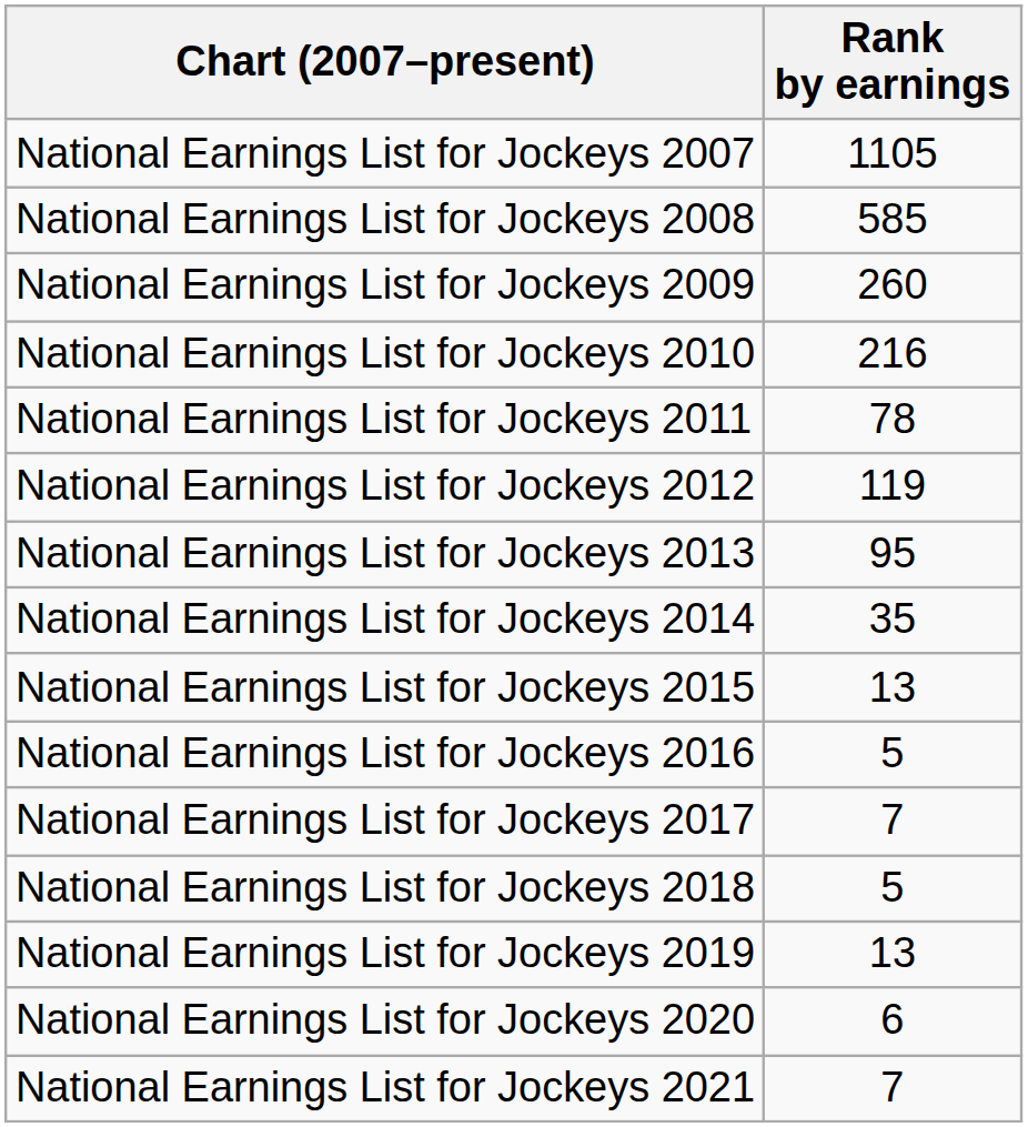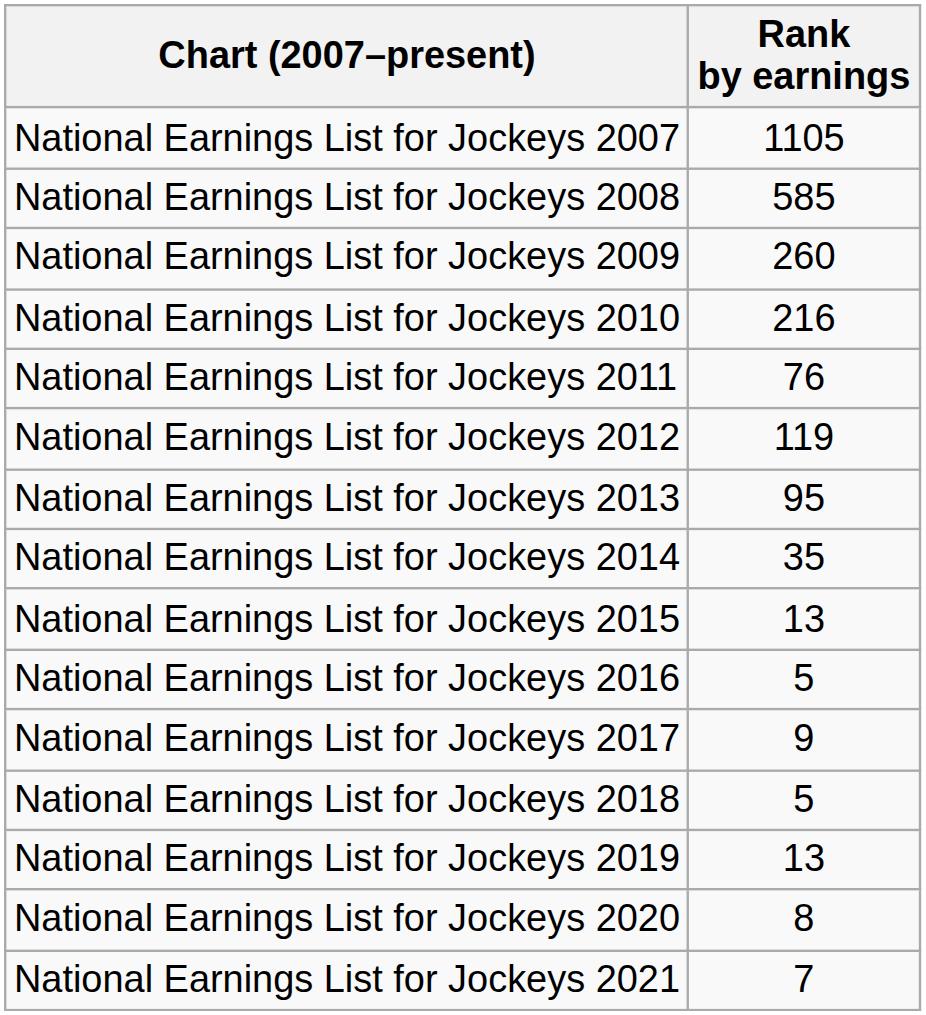 <table class="wikitable sortable">
 <tr>
 <th>Chart (2007–present)</th>
 <th>Rank<br>by earnings</th>
 </tr>
 <tr>
 <td>National Earnings List for Jockeys 2007</td>
 <td style="text-align:center;">1105</td>
 </tr>
 <tr>
 <td>National Earnings List for Jockeys 2008</td>
 <td style="text-align:center;">585</td>
 </tr>
 <tr>
 <td>National Earnings List for Jockeys 2009</td>
 <td style="text-align:center;">260</td>
 </tr>
 <tr>
 <td>National Earnings List for Jockeys 2010</td>
 <td style="text-align:center;">216</td>
 </tr>
 <tr>
 <td>National Earnings List for Jockeys 2011</td>
-<td style="text-align:center;">78</td>
+<td style="text-align:center;">76</td>
 </tr>
 <tr>
 <td>National Earnings List for Jockeys 2012</td>
 <td style="text-align:center;">119</td>
 </tr>
 <tr>
 <td>National Earnings List for Jockeys 2013</td>
 <td style="text-align:center;">95</td>
 </tr>
 <tr>
 <td>National Earnings List for Jockeys 2014</td>
 <td style="text-align:center;">35</td>
 </tr>
 <tr>
 <td>National Earnings List for Jockeys 2015</td>
 <td style="text-align:center;">13</td>
 </tr>
 <tr>
 <td>National Earnings List for Jockeys 2016</td>
 <td style="text-align:center;">5</td>
 </tr>
 <tr>
 <td>National Earnings List for Jockeys 2017</td>
-<td style="text-align:center;">7</td>
+<td style="text-align:center;">9</td>
 </tr>
 <tr>
 <td>National Earnings List for Jockeys 2018</td>
 <td style="text-align:center;">5</td>
 </tr>
 <tr>
 <td>National Earnings List for Jockeys 2019</td>
 <td style="text-align:center;">13</td>
 </tr>
 <tr>
 <td>National Earnings List for Jockeys 2020</td>
-<td style="text-align:center;">6</td>
+<td style="text-align:center;">8</td>
 </tr>
 <tr>
 <td>National Earnings List for Jockeys 2021</td>
 <td style="text-align:center;">7</td>
 </tr>
 </table>
